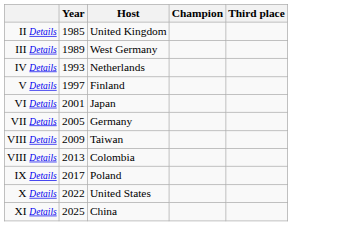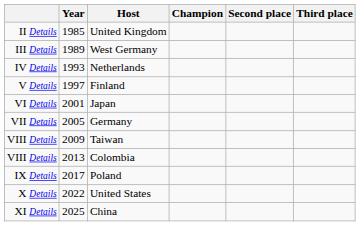 <table class="wikitable">
 <tr>
 <th></th>
 <th>Year</th>
 <th>Host</th>
 <th>Champion</th>
+<th>Second place</th>
 <th>Third place</th>
 </tr>
 <tr>
 <td align="right">II <small><em><a href='#'>Details</a></em></small></td>
 <td>1985</td>
 <td>United Kingdom</td>
 <td><strong></strong></td>
 <td></td>
+<td></td>
 </tr>
 <tr>
 <td align="right">III <small><em><a href='#'>Details</a></em></small></td>
 <td>1989</td>
 <td>West Germany</td>
 <td><strong></strong></td>
+<td></td>
 <td></td>
 </tr>
 <tr>
 <td align="right">IV <small><em><a href='#'>Details</a></em></small></td>
 <td>1993</td>
 <td>Netherlands</td>
 <td><strong></strong></td>
 <td></td>
+<td></td>
 </tr>
 <tr>
 <td align="right">V <small><em><a href='#'>Details</a></em></small></td>
 <td>1997</td>
 <td>Finland</td>
 <td><strong></strong></td>
+<td></td>
 <td></td>
 </tr>
 <tr 1991 Belgium won against Netherlands.>
 <td align="right">VI <small><em><a href='#'>Details</a></em></small></td>
 <td>2001</td>
 <td>Japan</td>
 <td><strong></strong></td>
 <td></td>
+<td></td>
 </tr>
 <tr>
 <td align="right">VII <small><em><a href='#'>Details</a></em></small></td>
 <td>2005</td>
 <td>Germany</td>
 <td><strong></strong></td>
+<td></td>
 <td></td>
 </tr>
 <tr>
 <td align="right">VIII <small><em><a href='#'>Details</a></em></small></td>
 <td>2009</td>
 <td>Taiwan</td>
 <td><strong></strong></td>
 <td></td>
+<td></td>
 </tr>
 <tr>
 <td align="right">VIII <small><em><a href='#'>Details</a></em></small></td>
 <td>2013</td>
 <td>Colombia</td>
 <td><strong></strong></td>
+<td></td>
 <td></td>
 </tr>
 <tr>
 <td align="right">IX <small><em><a href='#'>Details</a></em></small></td>
 <td>2017</td>
 <td>Poland</td>
 <td><strong></strong></td>
 <td></td>
+<td></td>
 </tr>
 <tr>
 <td align="right">X <small><em><a href='#'>Details</a></em></small></td>
 <td>2022</td>
 <td>United States</td>
 <td><strong></strong></td>
+<td></td>
 <td></td>
 </tr>
 <tr>
 <td align="right">XI <small><em><a href='#'>Details</a></em></small></td>
 <td>2025</td>
 <td>China</td>
 <td></td>
 <td></td>
+<td></td>
 </tr>
 </table>
